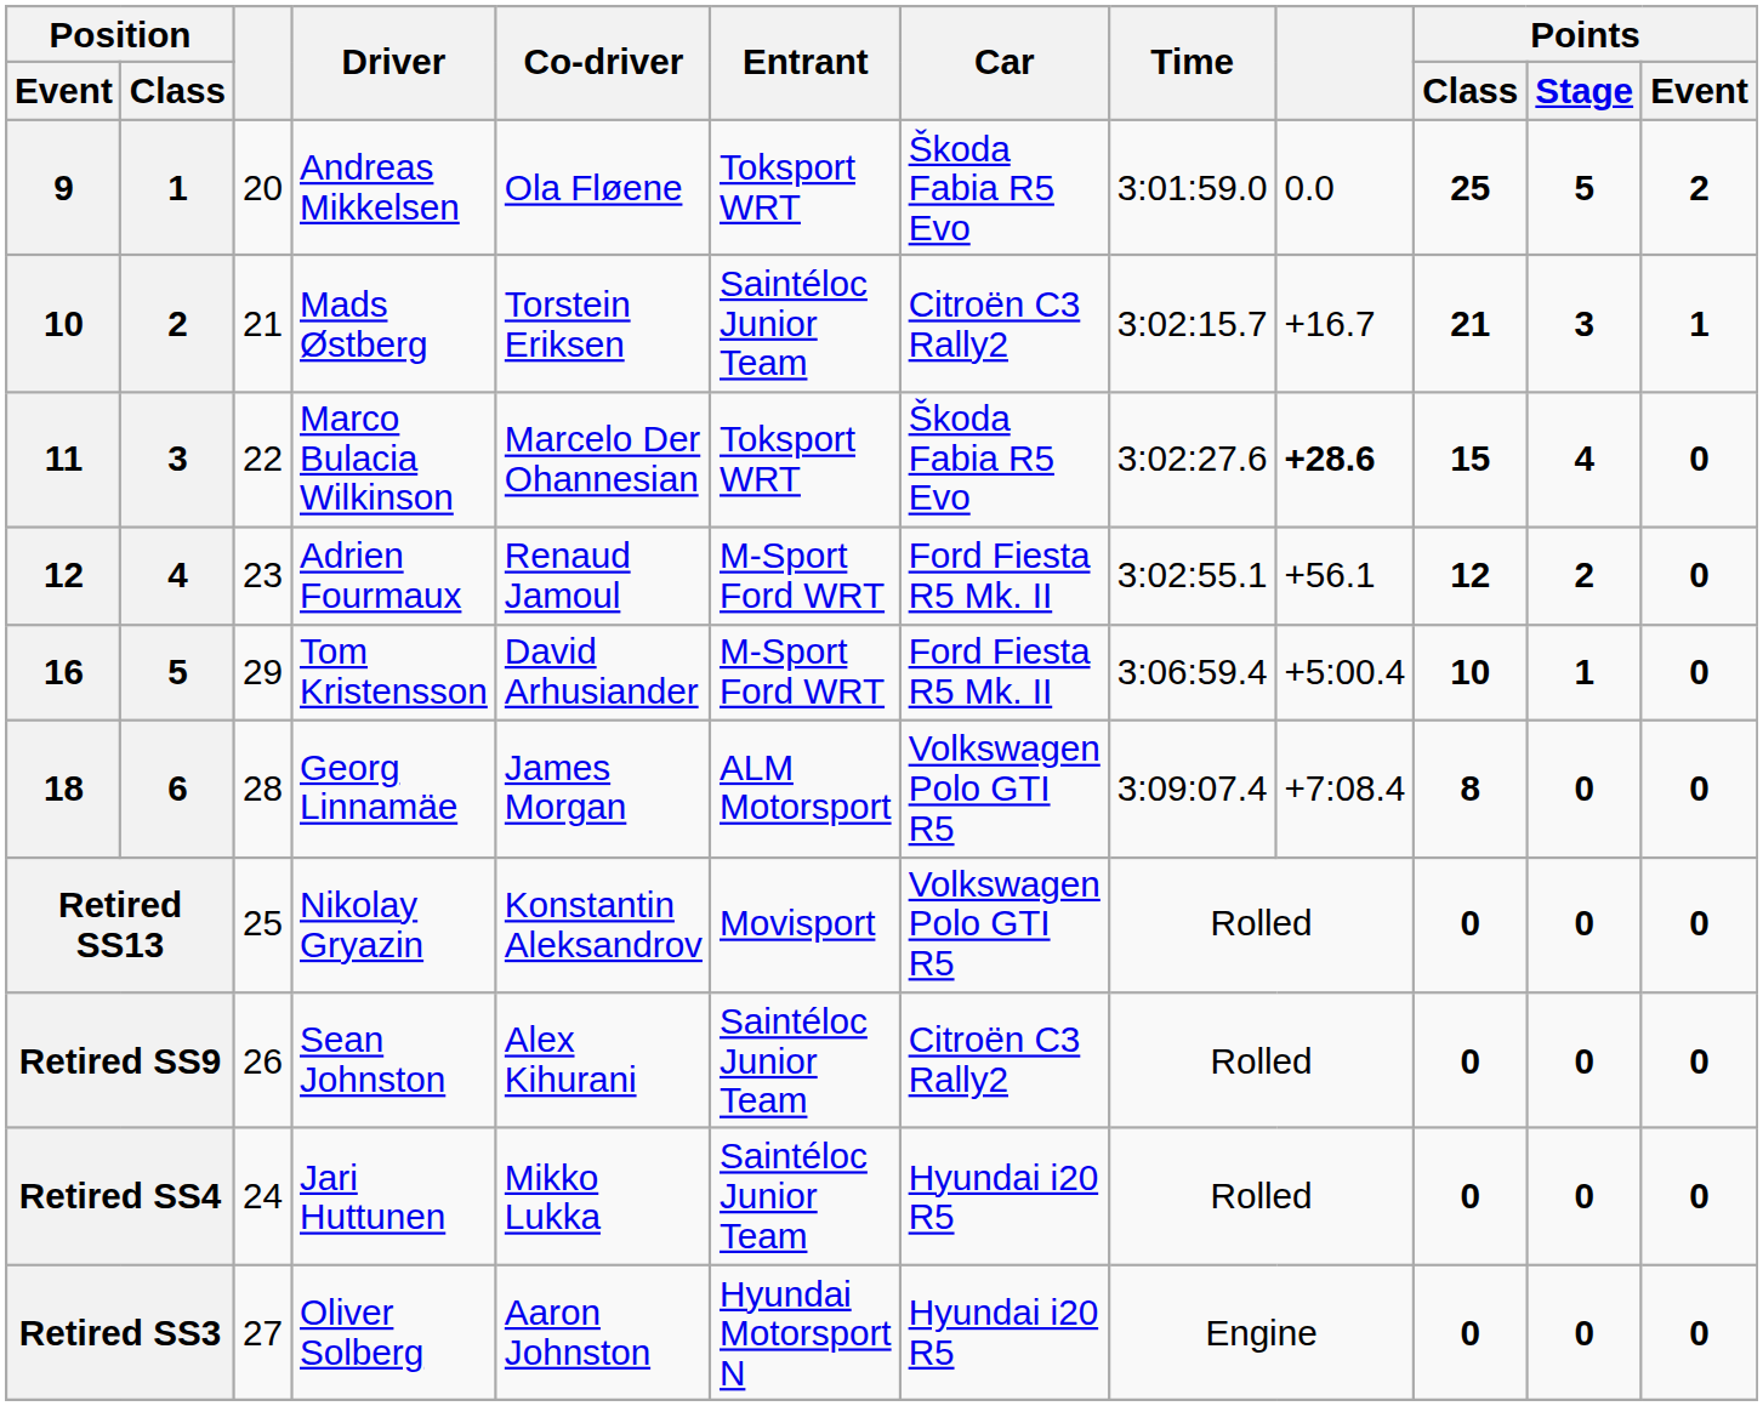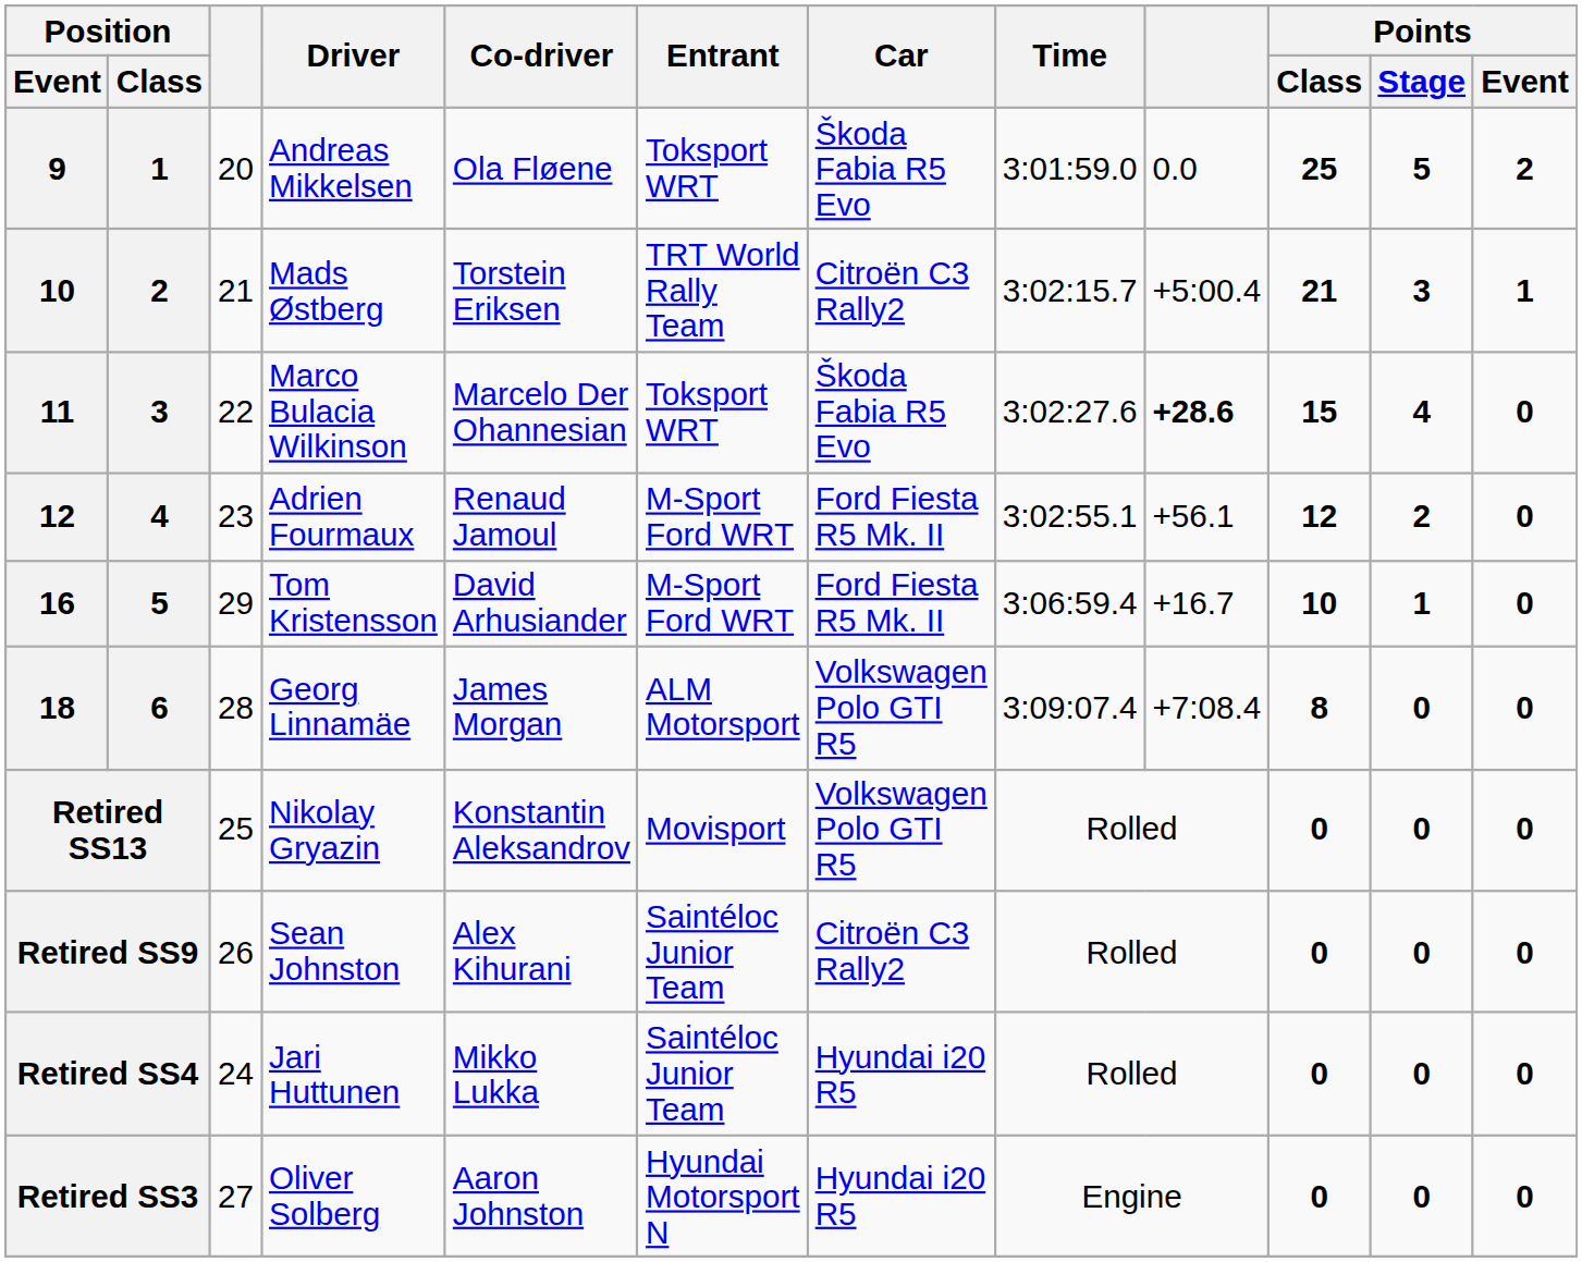 <table class="wikitable" width=85% style="font-size: 85%;">
 <tr>
 <th colspan="2">Position</th>
 <th rowspan="2"></th>
 <th rowspan="2">Driver</th>
 <th rowspan="2">Co-driver</th>
 <th rowspan="2">Entrant</th>
 <th rowspan="2">Car</th>
 <th rowspan="2">Time</th>
 <th rowspan="2"></th>
 <th colspan="3">Points</th>
 </tr>
 <tr>
 <th>Event</th>
 <th>Class</th>
 <th>Class</th>
 <th><a href='#'>Stage</a></th>
 <th>Event</th>
 </tr>
 <tr>
 <th>9</th>
 <th>1</th>
 <td align="center">20</td>
 <td><a href='#'>Andreas Mikkelsen</a></td>
 <td><a href='#'>Ola Fløene</a></td>
 <td><a href='#'>Toksport WRT</a></td>
 <td><a href='#'>Škoda Fabia R5 Evo</a></td>
 <td>3:01:59.0</td>
 <td>0.0</td>
 <td align="center"><strong>25</strong></td>
 <td align="center"><strong>5</strong></td>
 <td align="center"><strong>2</strong></td>
 </tr>
 <tr>
 <th>10</th>
 <th>2</th>
 <td align="center">21</td>
 <td><a href='#'>Mads Østberg</a></td>
 <td><a href='#'>Torstein Eriksen</a></td>
-<td><a href='#'>Saintéloc Junior Team</a></td>
+<td><a href='#'>TRT World Rally Team</a></td>
 <td><a href='#'>Citroën C3 Rally2</a></td>
 <td>3:02:15.7</td>
-<td>+16.7</td>
+<td>+5:00.4</td>
 <td align="center"><strong>21</strong></td>
 <td align="center"><strong>3</strong></td>
 <td align="center"><strong>1</strong></td>
 </tr>
 <tr>
 <th>11</th>
 <th>3</th>
 <td align="center">22</td>
 <td><a href='#'>Marco Bulacia Wilkinson</a></td>
 <td><a href='#'>Marcelo Der Ohannesian</a></td>
 <td><a href='#'>Toksport WRT</a></td>
 <td><a href='#'>Škoda Fabia R5 Evo</a></td>
 <td>3:02:27.6</td>
 <td><strong>+28.6</strong></td>
 <td align="center"><strong>15</strong></td>
 <td align="center"><strong>4</strong></td>
 <td align="center"><strong>0</strong></td>
 </tr>
 <tr>
 <th>12</th>
 <th>4</th>
 <td align="center">23</td>
 <td><a href='#'>Adrien Fourmaux</a></td>
 <td><a href='#'>Renaud Jamoul</a></td>
 <td><a href='#'>M-Sport Ford WRT</a></td>
 <td><a href='#'>Ford Fiesta R5 Mk. II</a></td>
 <td>3:02:55.1</td>
 <td>+56.1</td>
 <td align="center"><strong>12</strong></td>
 <td align="center"><strong>2</strong></td>
 <td align="center"><strong>0</strong></td>
 </tr>
 <tr>
 <th>16</th>
 <th>5</th>
 <td align="center">29</td>
 <td><a href='#'>Tom Kristensson</a></td>
 <td><a href='#'>David Arhusiander</a></td>
 <td><a href='#'>M-Sport Ford WRT</a></td>
 <td><a href='#'>Ford Fiesta R5 Mk. II</a></td>
 <td>3:06:59.4</td>
-<td>+5:00.4</td>
+<td>+16.7</td>
 <td align="center"><strong>10</strong></td>
 <td align="center"><strong>1</strong></td>
 <td align="center"><strong>0</strong></td>
 </tr>
 <tr>
 <th>18</th>
 <th>6</th>
 <td align="center">28</td>
 <td><a href='#'>Georg Linnamäe</a></td>
 <td><a href='#'>James Morgan</a></td>
 <td><a href='#'>ALM Motorsport</a></td>
 <td><a href='#'>Volkswagen Polo GTI R5</a></td>
 <td>3:09:07.4</td>
 <td>+7:08.4</td>
 <td align="center"><strong>8</strong></td>
 <td align="center"><strong>0</strong></td>
 <td align="center"><strong>0</strong></td>
 </tr>
 <tr>
 <th colspan="2">Retired SS13</th>
 <td align="center">25</td>
 <td><a href='#'>Nikolay Gryazin</a></td>
 <td><a href='#'>Konstantin Aleksandrov</a></td>
 <td><a href='#'>Movisport</a></td>
 <td><a href='#'>Volkswagen Polo GTI R5</a></td>
 <td colspan="2" align="center">Rolled</td>
 <td align="center"><strong>0</strong></td>
 <td align="center"><strong>0</strong></td>
 <td align="center"><strong>0</strong></td>
 </tr>
 <tr>
 <th colspan="2">Retired SS9</th>
 <td align="center">26</td>
 <td><a href='#'>Sean Johnston</a></td>
 <td><a href='#'>Alex Kihurani</a></td>
 <td><a href='#'>Saintéloc Junior Team</a></td>
 <td><a href='#'>Citroën C3 Rally2</a></td>
 <td colspan="2" align="center">Rolled</td>
 <td align="center"><strong>0</strong></td>
 <td align="center"><strong>0</strong></td>
 <td align="center"><strong>0</strong></td>
 </tr>
 <tr>
 <th colspan="2">Retired SS4</th>
 <td align="center">24</td>
 <td><a href='#'>Jari Huttunen</a></td>
 <td><a href='#'>Mikko Lukka</a></td>
 <td><a href='#'>Saintéloc Junior Team</a></td>
 <td><a href='#'>Hyundai i20 R5</a></td>
 <td colspan="2" align="center">Rolled</td>
 <td align="center"><strong>0</strong></td>
 <td align="center"><strong>0</strong></td>
 <td align="center"><strong>0</strong></td>
 </tr>
 <tr>
 <th colspan="2">Retired SS3</th>
 <td align="center">27</td>
 <td><a href='#'>Oliver Solberg</a></td>
 <td><a href='#'>Aaron Johnston</a></td>
 <td><a href='#'>Hyundai Motorsport N</a></td>
 <td><a href='#'>Hyundai i20 R5</a></td>
 <td colspan="2" align="center">Engine</td>
 <td align="center"><strong>0</strong></td>
 <td align="center"><strong>0</strong></td>
 <td align="center"><strong>0</strong></td>
 </tr>
 <tr>
 </tr>
 </table>
